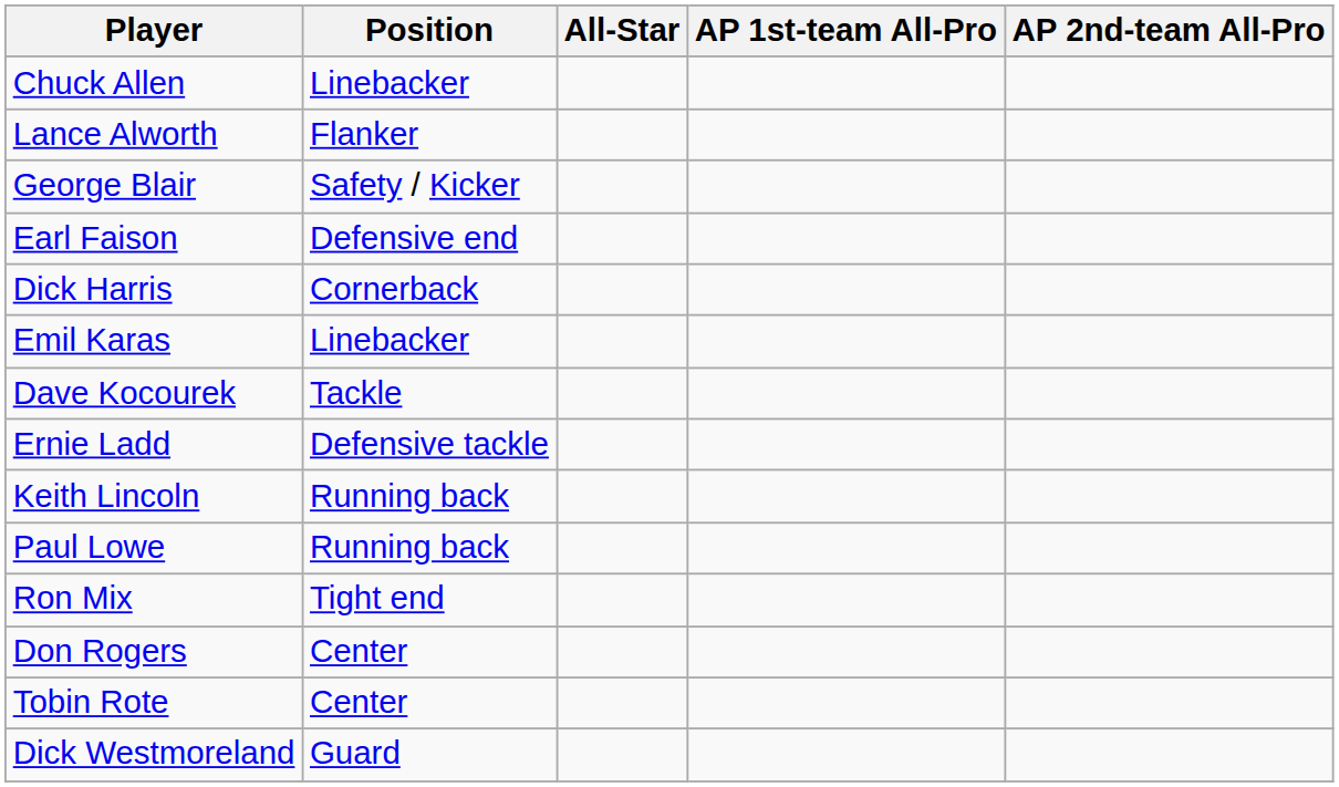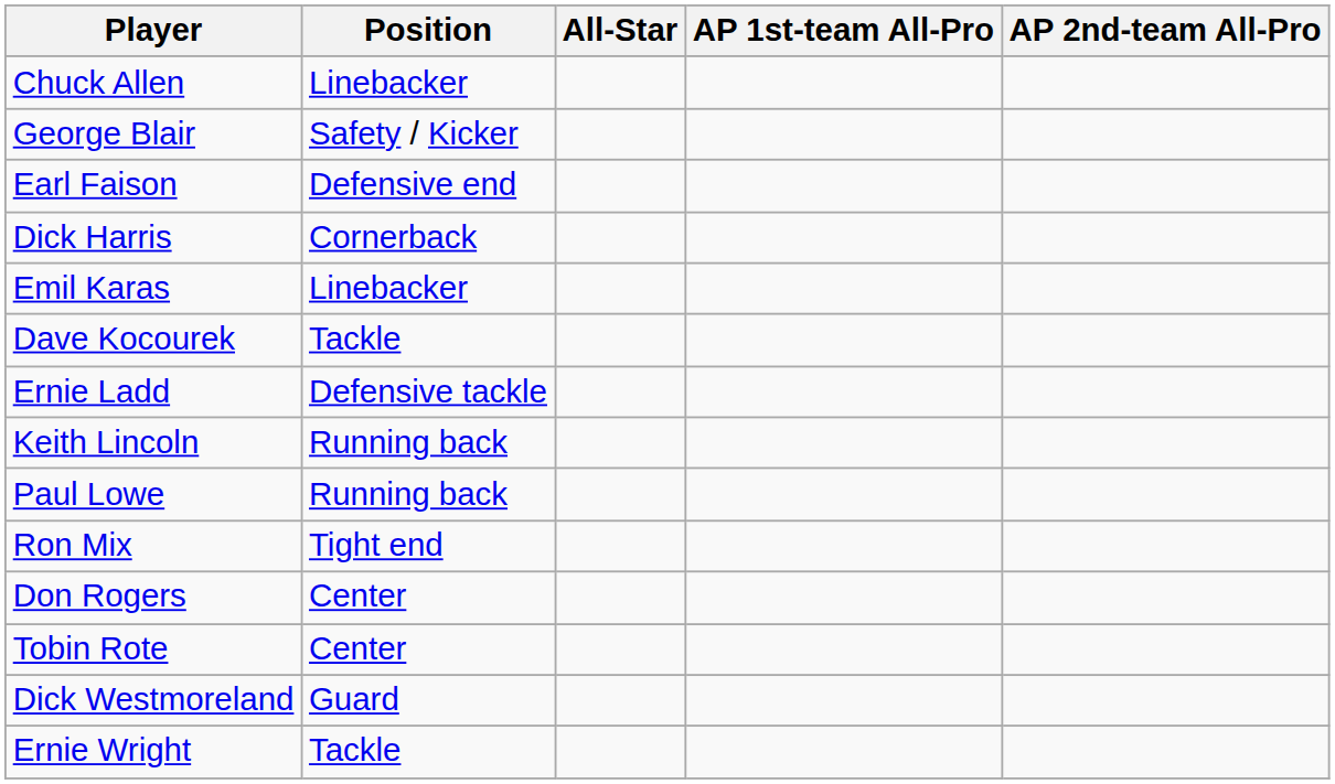 <table class="wikitable">
 <tr>
 <th>Player</th>
 <th>Position</th>
 <th>All-Star</th>
 <th>AP 1st-team All-Pro</th>
 <th>AP 2nd-team All-Pro</th>
 </tr>
 <tr>
 <td><a href='#'>Chuck Allen</a></td>
 <td><a href='#'>Linebacker</a></td>
-<td></td>
-<td></td>
-<td></td>
-</tr>
-<tr>
-<td><a href='#'>Lance Alworth</a></td>
-<td><a href='#'>Flanker</a></td>
 <td></td>
 <td></td>
 <td></td>
 </tr>
 <tr>
 <td><a href='#'>George Blair</a></td>
 <td><a href='#'>Safety</a> / <a href='#'>Kicker</a></td>
 <td></td>
 <td></td>
 <td></td>
 </tr>
 <tr>
 <td><a href='#'>Earl Faison</a></td>
 <td><a href='#'>Defensive end</a></td>
 <td></td>
 <td></td>
 <td></td>
 </tr>
 <tr>
 <td><a href='#'>Dick Harris</a></td>
 <td><a href='#'>Cornerback</a></td>
 <td></td>
 <td></td>
 <td></td>
 </tr>
 <tr>
 <td><a href='#'>Emil Karas</a></td>
 <td><a href='#'>Linebacker</a></td>
 <td></td>
 <td></td>
 <td></td>
 </tr>
 <tr>
 <td><a href='#'>Dave Kocourek</a></td>
 <td><a href='#'>Tackle</a></td>
 <td></td>
 <td></td>
 <td></td>
 </tr>
 <tr>
 <td><a href='#'>Ernie Ladd</a></td>
 <td><a href='#'>Defensive tackle</a></td>
 <td></td>
 <td></td>
 <td></td>
 </tr>
 <tr>
 <td><a href='#'>Keith Lincoln</a></td>
 <td><a href='#'>Running back</a></td>
 <td></td>
 <td></td>
 <td></td>
 </tr>
 <tr>
 <td><a href='#'>Paul Lowe</a></td>
 <td><a href='#'>Running back</a></td>
 <td></td>
 <td></td>
 <td></td>
 </tr>
 <tr>
 <td><a href='#'>Ron Mix</a></td>
 <td><a href='#'>Tight end</a></td>
 <td></td>
 <td></td>
 <td></td>
 </tr>
 <tr>
 <td><a href='#'>Don Rogers</a></td>
 <td><a href='#'>Center</a></td>
 <td></td>
 <td></td>
 <td></td>
 </tr>
 <tr>
 <td><a href='#'>Tobin Rote</a></td>
 <td><a href='#'>Center</a></td>
 <td></td>
 <td></td>
 <td></td>
 </tr>
 <tr>
 <td><a href='#'>Dick Westmoreland</a></td>
 <td><a href='#'>Guard</a></td>
 <td></td>
 <td></td>
 <td></td>
 </tr>
+<tr>
+<td><a href='#'>Ernie Wright</a></td>
+<td><a href='#'>Tackle</a></td>
+<td></td>
+<td></td>
+<td></td>
+</tr>
 </table>
